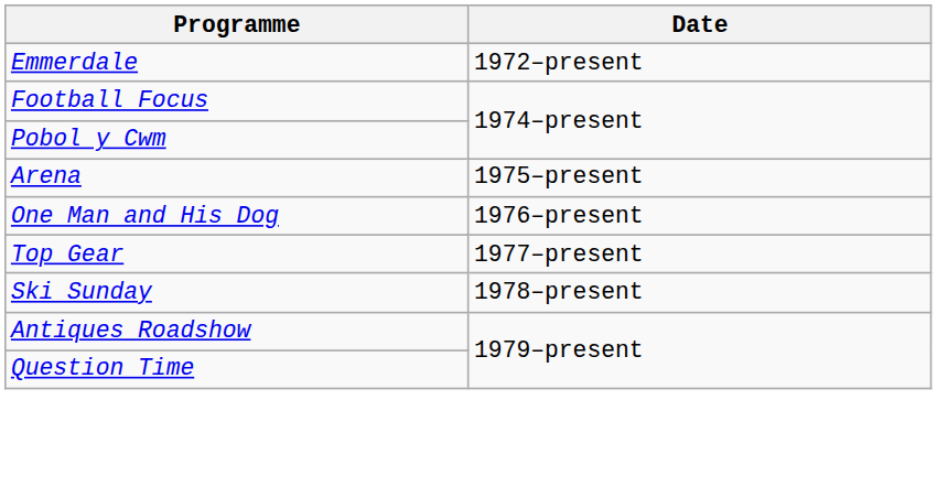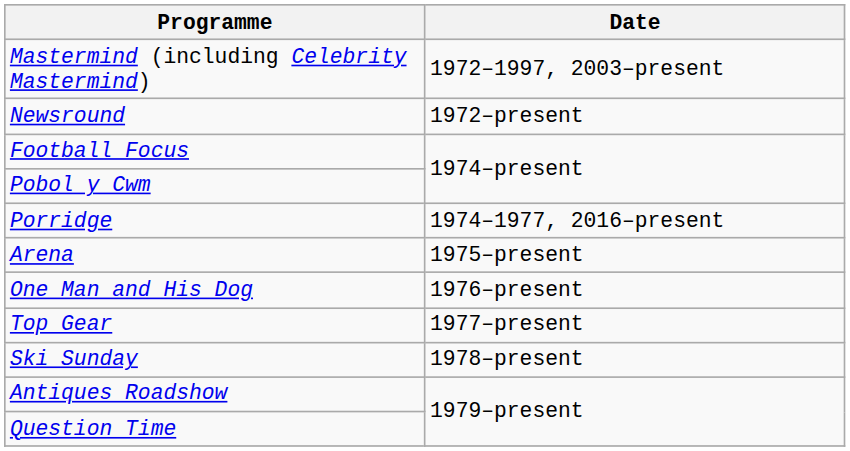 <table class="wikitable">
 <tr>
 <th width=250>Programme</th>
 <th width=250>Date</th>
 </tr>
 <tr>
-<td><em><a href='#'>Emmerdale</a></em></td>
+<td><em><a href='#'>Mastermind</a></em> (including <em><a href='#'>Celebrity Mastermind</a></em>)</td>
+<td>1972–1997, 2003–present</td>
+</tr>
+<tr>
+<td><em><a href='#'>Newsround</a></em></td>
 <td>1972–present</td>
 </tr>
 <tr>
 <td><em><a href='#'>Football Focus</a></em></td>
 <td rowspan="2">1974–present</td>
 </tr>
 <tr>
 <td><em><a href='#'>Pobol y Cwm</a></em></td>
+</tr>
+<tr>
+<td><em><a href='#'>Porridge</a></em></td>
+<td>1974–1977, 2016–present</td>
 </tr>
 <tr>
 <td><em><a href='#'>Arena</a></em></td>
 <td>1975–present</td>
 </tr>
 <tr>
 <td><em><a href='#'>One Man and His Dog</a></em></td>
 <td>1976–present</td>
 </tr>
 <tr>
 <td><em><a href='#'>Top Gear</a></em></td>
 <td>1977–present</td>
 </tr>
 <tr>
 <td><em><a href='#'>Ski Sunday</a></em></td>
 <td>1978–present</td>
 </tr>
 <tr>
 <td><em><a href='#'>Antiques Roadshow</a></em></td>
 <td rowspan="2">1979–present</td>
 </tr>
 <tr>
 <td><em><a href='#'>Question Time</a></em></td>
 </tr>
 </table>
